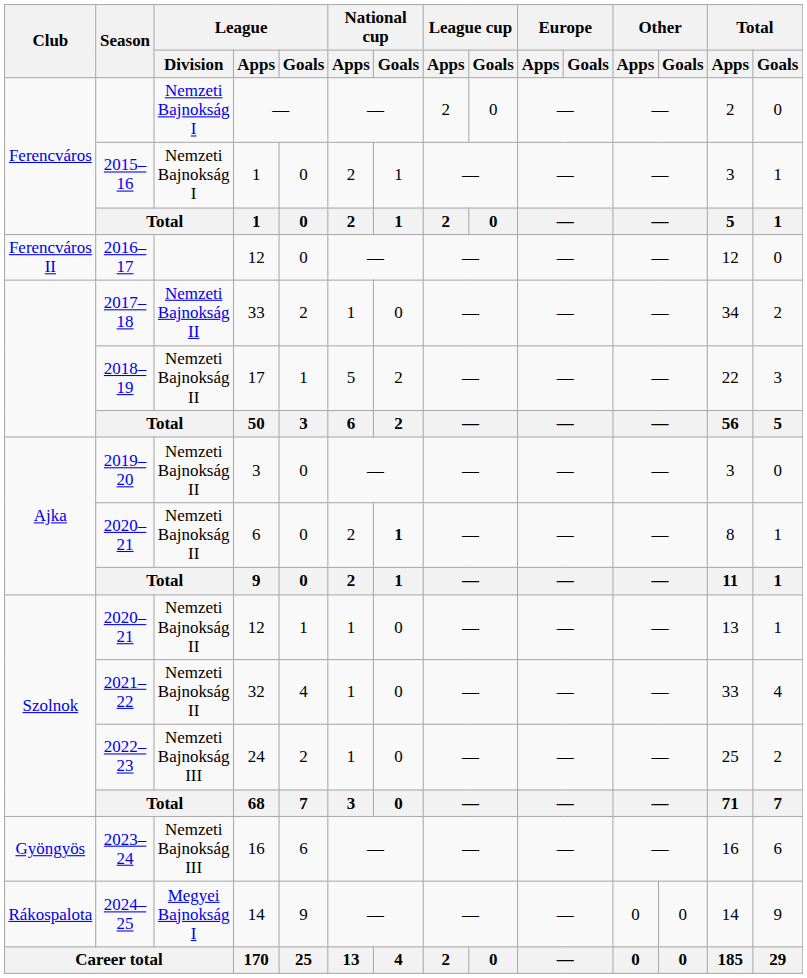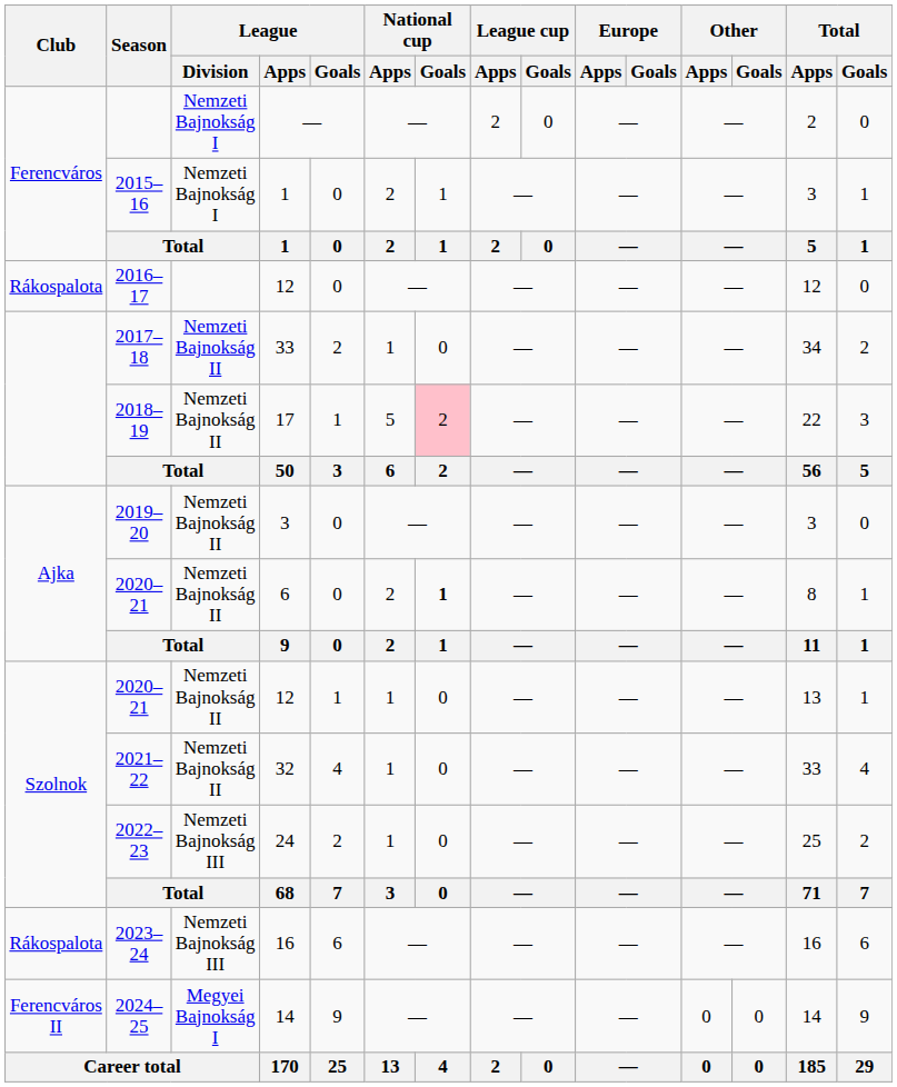 <table class="wikitable" style="text-align: center;">
 <tr>
 <th rowspan="2">Club</th>
 <th rowspan="2">Season</th>
 <th colspan="3">League</th>
 <th colspan="2">National cup</th>
 <th colspan="2">League cup</th>
 <th colspan="2">Europe</th>
 <th colspan="2">Other</th>
 <th colspan="2">Total</th>
 </tr>
 <tr>
 <th>Division</th>
 <th>Apps</th>
 <th>Goals</th>
 <th>Apps</th>
 <th>Goals</th>
 <th>Apps</th>
 <th>Goals</th>
 <th>Apps</th>
 <th>Goals</th>
 <th>Apps</th>
 <th>Goals</th>
 <th>Apps</th>
 <th>Goals</th>
 </tr>
 <tr>
 <td rowspan="3"><a href='#'>Ferencváros</a></td>
 <td></td>
 <td><a href='#'>Nemzeti Bajnokság I</a></td>
 <td colspan="2">—</td>
 <td colspan="2">—</td>
 <td>2</td>
 <td>0</td>
 <td colspan="2">—</td>
 <td colspan="2">—</td>
 <td>2</td>
 <td>0</td>
 </tr>
 <tr>
 <td><a href='#'>2015–16</a></td>
 <td>Nemzeti Bajnokság I</td>
 <td>1</td>
 <td>0</td>
 <td>2</td>
 <td>1</td>
 <td colspan="2">—</td>
 <td colspan="2">—</td>
 <td colspan="2">—</td>
 <td>3</td>
 <td>1</td>
 </tr>
 <tr>
 <th colspan="2">Total</th>
 <th>1</th>
 <th>0</th>
 <th>2</th>
 <th>1</th>
 <th>2</th>
 <th>0</th>
 <th colspan="2">—</th>
 <th colspan="2">—</th>
 <th>5</th>
 <th>1</th>
 </tr>
 <tr>
-<td><a href='#'>Ferencváros II</a></td>
+<td><a href='#'>Rákospalota</a></td>
 <td><a href='#'>2016–17</a></td>
 <td></td>
 <td>12</td>
 <td>0</td>
 <td colspan="2">—</td>
 <td colspan="2">—</td>
 <td colspan="2">—</td>
 <td colspan="2">—</td>
 <td>12</td>
 <td>0</td>
 </tr>
 <tr>
 <td rowspan="3"></td>
 <td><a href='#'>2017–18</a></td>
 <td><a href='#'>Nemzeti Bajnokság II</a></td>
 <td>33</td>
 <td>2</td>
 <td>1</td>
 <td>0</td>
 <td colspan="2">—</td>
 <td colspan="2">—</td>
 <td colspan="2">—</td>
 <td>34</td>
 <td>2</td>
 </tr>
 <tr>
 <td><a href='#'>2018–19</a></td>
 <td>Nemzeti Bajnokság II</td>
 <td>17</td>
 <td>1</td>
 <td>5</td>
-<td>2</td>
+<td style="background: pink;">2</td>
 <td colspan="2">—</td>
 <td colspan="2">—</td>
 <td colspan="2">—</td>
 <td>22</td>
 <td>3</td>
 </tr>
 <tr>
 <th colspan="2">Total</th>
 <th>50</th>
 <th>3</th>
 <th>6</th>
 <th>2</th>
 <th colspan="2">—</th>
 <th colspan="2">—</th>
 <th colspan="2">—</th>
 <th>56</th>
 <th>5</th>
 </tr>
 <tr>
 <td rowspan="3"><a href='#'>Ajka</a></td>
 <td><a href='#'>2019–20</a></td>
 <td>Nemzeti Bajnokság II</td>
 <td>3</td>
 <td>0</td>
 <td colspan="2">—</td>
 <td colspan="2">—</td>
 <td colspan="2">—</td>
 <td colspan="2">—</td>
 <td>3</td>
 <td>0</td>
 </tr>
 <tr>
 <td><a href='#'>2020–21</a></td>
 <td>Nemzeti Bajnokság II</td>
 <td>6</td>
 <td>0</td>
 <td>2</td>
 <td><strong>1</strong></td>
 <td colspan="2">—</td>
 <td colspan="2">—</td>
 <td colspan="2">—</td>
 <td>8</td>
 <td>1</td>
 </tr>
 <tr>
 <th colspan="2">Total</th>
 <th>9</th>
 <th>0</th>
 <th>2</th>
 <th>1</th>
 <th colspan="2">—</th>
 <th colspan="2">—</th>
 <th colspan="2">—</th>
 <th>11</th>
 <th>1</th>
 </tr>
 <tr>
 <td rowspan="4"><a href='#'>Szolnok</a></td>
 <td><a href='#'>2020–21</a></td>
 <td>Nemzeti Bajnokság II</td>
 <td>12</td>
 <td>1</td>
 <td>1</td>
 <td>0</td>
 <td colspan="2">—</td>
 <td colspan="2">—</td>
 <td colspan="2">—</td>
 <td>13</td>
 <td>1</td>
 </tr>
 <tr>
 <td><a href='#'>2021–22</a></td>
 <td>Nemzeti Bajnokság II</td>
 <td>32</td>
 <td>4</td>
 <td>1</td>
 <td>0</td>
 <td colspan="2">—</td>
 <td colspan="2">—</td>
 <td colspan="2">—</td>
 <td>33</td>
 <td>4</td>
 </tr>
 <tr>
 <td><a href='#'>2022–23</a></td>
 <td>Nemzeti Bajnokság III</td>
 <td>24</td>
 <td>2</td>
 <td>1</td>
 <td>0</td>
 <td colspan="2">—</td>
 <td colspan="2">—</td>
 <td colspan="2">—</td>
 <td>25</td>
 <td>2</td>
 </tr>
 <tr>
 <th colspan="2">Total</th>
 <th>68</th>
 <th>7</th>
 <th>3</th>
 <th>0</th>
 <th colspan="2">—</th>
 <th colspan="2">—</th>
 <th colspan="2">—</th>
 <th>71</th>
 <th>7</th>
 </tr>
 <tr>
-<td><a href='#'>Gyöngyös</a></td>
+<td><a href='#'>Rákospalota</a></td>
 <td><a href='#'>2023–24</a></td>
 <td>Nemzeti Bajnokság III</td>
 <td>16</td>
 <td>6</td>
 <td colspan="2">—</td>
 <td colspan="2">—</td>
 <td colspan="2">—</td>
 <td colspan="2">—</td>
 <td>16</td>
 <td>6</td>
 </tr>
 <tr>
-<td><a href='#'>Rákospalota</a></td>
+<td><a href='#'>Ferencváros II</a></td>
 <td><a href='#'>2024–25</a></td>
 <td><a href='#'>Megyei Bajnokság I</a></td>
 <td>14</td>
 <td>9</td>
 <td colspan="2">—</td>
 <td colspan="2">—</td>
 <td colspan="2">—</td>
 <td>0</td>
 <td>0</td>
 <td>14</td>
 <td>9</td>
 </tr>
 <tr>
 <th colspan="3">Career total</th>
 <th>170</th>
 <th>25</th>
 <th>13</th>
 <th>4</th>
 <th>2</th>
 <th>0</th>
 <th colspan="2">—</th>
 <th>0</th>
 <th>0</th>
 <th>185</th>
 <th>29</th>
 </tr>
 </table>
